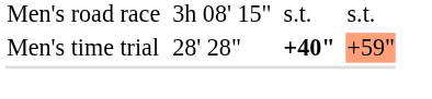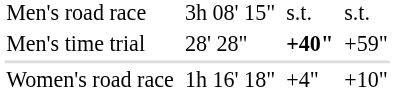 <table>
 <tr>
 <td>Men's road race<br></td>
 <td></td>
 <td>3h 08' 15"</td>
 <td></td>
 <td>s.t.</td>
 <td></td>
 <td>s.t.</td>
 </tr>
 <tr>
 <td>Men's time trial<br></td>
 <td></td>
 <td>28' 28"</td>
 <td></td>
 <td><strong>+40"</strong></td>
 <td></td>
-<td style="background: lightsalmon;">+59"</td>
+<td>+59"</td>
 </tr>
 <tr bgcolor=#DDDDDD>
 <td colspan=7></td>
 </tr>
+<tr>
+<td>Women's road race<br></td>
+<td></td>
+<td>1h 16' 18"</td>
+<td></td>
+<td>+4"</td>
+<td></td>
+<td>+10"</td>
+</tr>
 </table>
